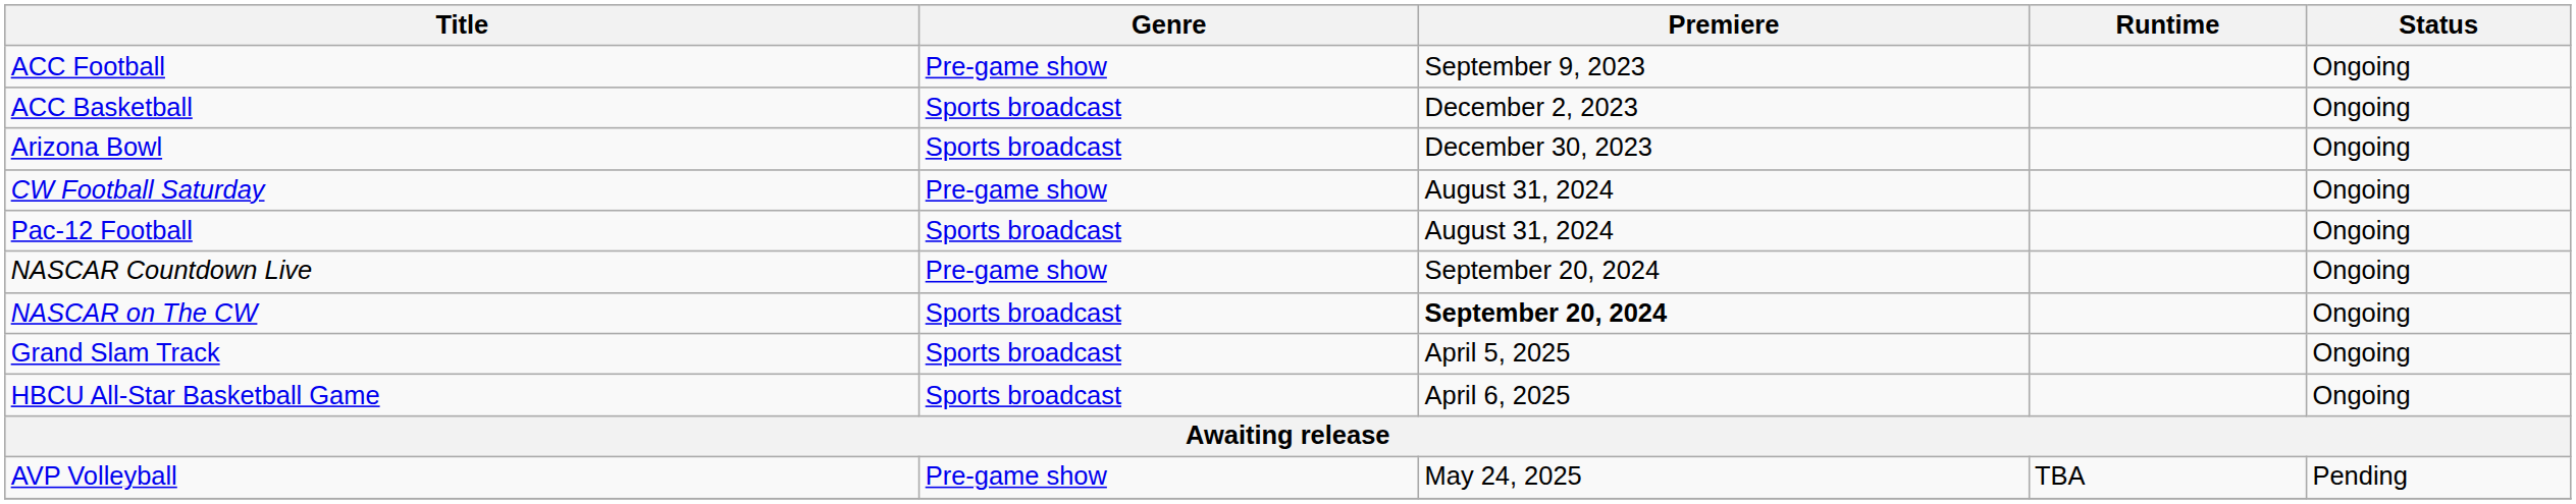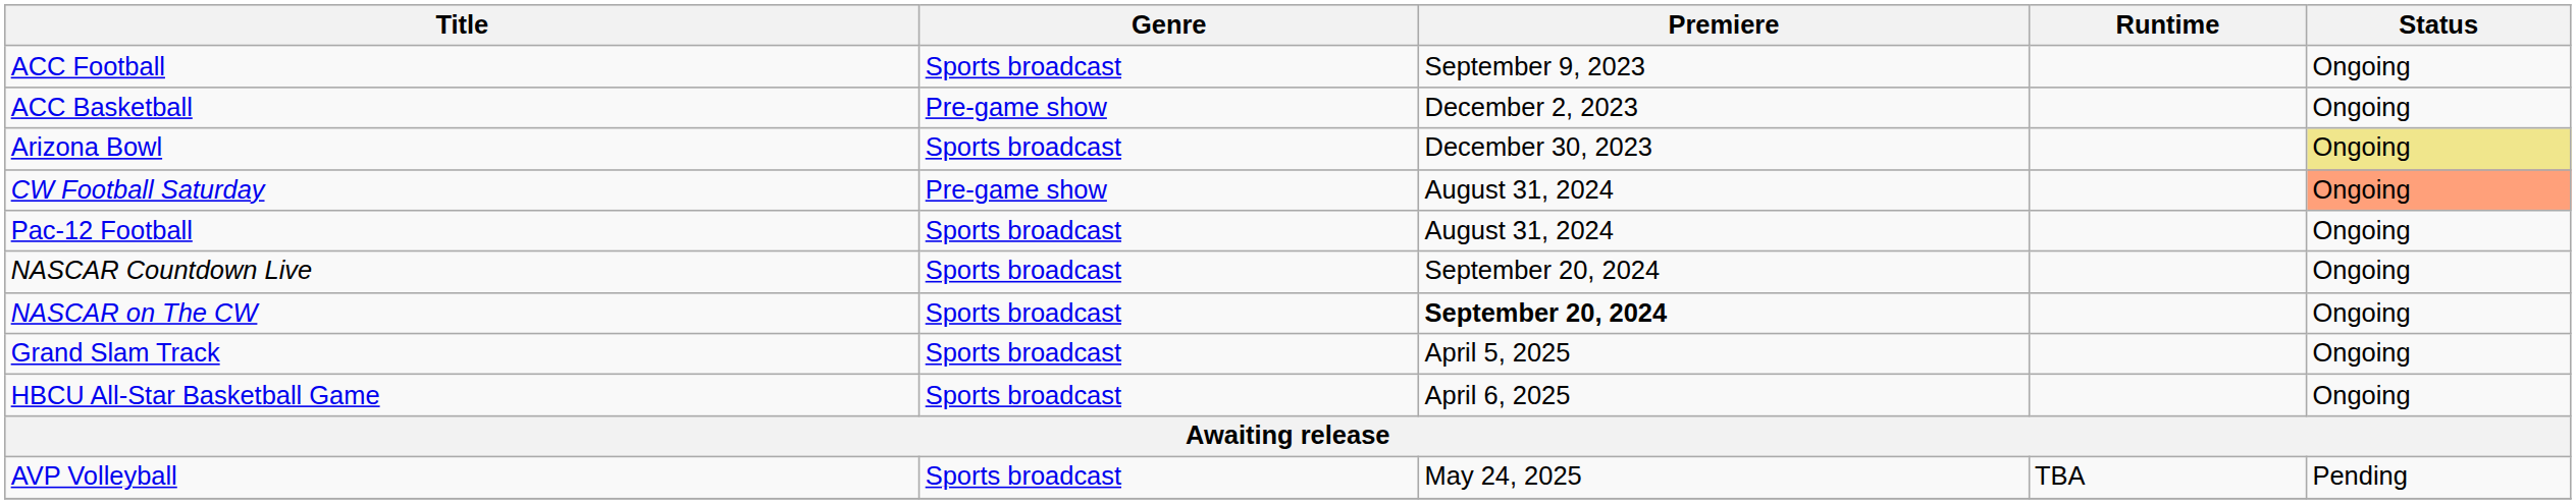 <table class="wikitable sortable" style="width:100%">
 <tr>
 <th>Title</th>
 <th>Genre</th>
 <th>Premiere</th>
 <th>Runtime</th>
 <th>Status</th>
 </tr>
 <tr>
 <td><a href='#'>ACC Football</a></td>
-<td><a href='#'>Pre-game show</a></td>
+<td><a href='#'>Sports broadcast</a></td>
 <td>September 9, 2023</td>
 <td></td>
 <td>Ongoing</td>
 </tr>
 <tr>
 <td><a href='#'>ACC Basketball</a></td>
-<td><a href='#'>Sports broadcast</a></td>
+<td><a href='#'>Pre-game show</a></td>
 <td>December 2, 2023</td>
 <td></td>
 <td>Ongoing</td>
 </tr>
 <tr>
 <td><a href='#'>Arizona Bowl</a></td>
 <td><a href='#'>Sports broadcast</a></td>
 <td>December 30, 2023</td>
 <td></td>
-<td>Ongoing</td>
+<td style="background: khaki;">Ongoing</td>
 </tr>
 <tr>
 <td><em><a href='#'>CW Football Saturday</a></em></td>
 <td><a href='#'>Pre-game show</a></td>
 <td>August 31, 2024</td>
 <td></td>
-<td>Ongoing</td>
+<td style="background: lightsalmon;">Ongoing</td>
 </tr>
 <tr>
 <td><a href='#'>Pac-12 Football</a></td>
 <td><a href='#'>Sports broadcast</a></td>
 <td>August 31, 2024</td>
 <td></td>
 <td>Ongoing</td>
 </tr>
 <tr>
 <td><em>NASCAR Countdown Live</em></td>
-<td><a href='#'>Pre-game show</a></td>
+<td><a href='#'>Sports broadcast</a></td>
 <td>September 20, 2024</td>
 <td></td>
 <td>Ongoing</td>
 </tr>
 <tr>
 <td><em><a href='#'>NASCAR on The CW</a></em></td>
 <td><a href='#'>Sports broadcast</a></td>
 <td><strong>September 20, 2024</strong></td>
 <td></td>
 <td>Ongoing</td>
 </tr>
 <tr>
 <td><a href='#'>Grand Slam Track</a></td>
 <td><a href='#'>Sports broadcast</a></td>
 <td>April 5, 2025</td>
 <td></td>
 <td>Ongoing</td>
 </tr>
 <tr>
 <td><a href='#'>HBCU All-Star Basketball Game</a></td>
 <td><a href='#'>Sports broadcast</a></td>
 <td>April 6, 2025</td>
 <td></td>
 <td>Ongoing</td>
 </tr>
 <tr>
 <th colspan="5">Awaiting release</th>
 </tr>
 <tr>
 <td><a href='#'>AVP Volleyball</a></td>
-<td><a href='#'>Pre-game show</a></td>
+<td><a href='#'>Sports broadcast</a></td>
 <td>May 24, 2025</td>
 <td>TBA</td>
 <td>Pending</td>
 </tr>
 <tr>
 </tr>
 </table>
